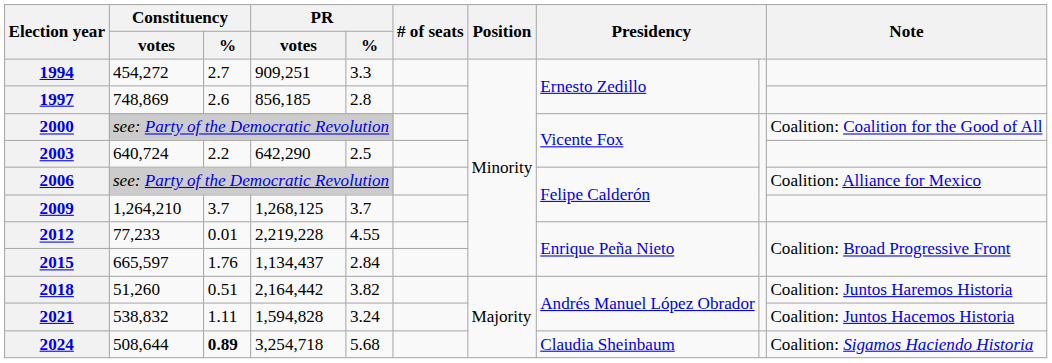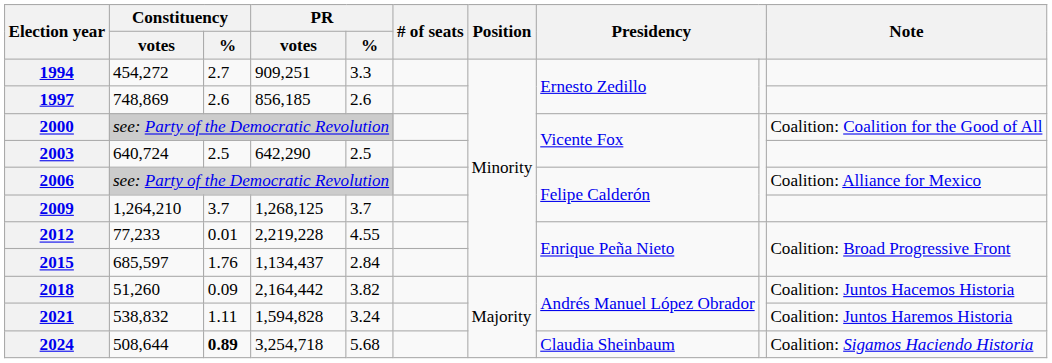 <table class="wikitable">
 <tr>
 <th rowspan="2">Election year</th>
 <th colspan="2">Constituency</th>
 <th colspan="2">PR</th>
 <th rowspan="2"># of seats</th>
 <th rowspan="2">Position</th>
 <th colspan="2" rowspan="2">Presidency</th>
 <th rowspan="2">Note</th>
 </tr>
 <tr>
 <th>votes</th>
 <th>%</th>
 <th>votes</th>
 <th>%</th>
 </tr>
 <tr>
 <th><a href='#'>1994</a></th>
 <td>454,272</td>
 <td>2.7</td>
 <td>909,251</td>
 <td>3.3</td>
 <td></td>
 <td rowspan="8">Minority</td>
 <td rowspan="2"><a href='#'>Ernesto Zedillo</a></td>
 <td rowspan="2"></td>
 <td></td>
 </tr>
 <tr>
 <th><a href='#'>1997</a></th>
 <td>748,869</td>
 <td>2.6</td>
 <td>856,185</td>
-<td>2.8</td>
+<td>2.6</td>
 <td></td>
 <td></td>
 </tr>
 <tr>
 <th><a href='#'>2000</a></th>
 <td colspan="4" bgcolor="#cccccc"><em>see: <a href='#'>Party of the Democratic Revolution</a></em></td>
 <td></td>
 <td rowspan="2"><a href='#'>Vicente Fox</a></td>
 <td rowspan="4"></td>
 <td>Coalition: <a href='#'>Coalition for the Good of All</a></td>
 </tr>
 <tr>
 <th><a href='#'>2003</a></th>
 <td>640,724</td>
-<td>2.2</td>
+<td>2.5</td>
 <td>642,290</td>
 <td>2.5</td>
 <td></td>
 <td></td>
 </tr>
 <tr>
 <th><a href='#'>2006</a></th>
 <td colspan="4" bgcolor="#cccccc"><em>see: <a href='#'>Party of the Democratic Revolution</a></em></td>
 <td></td>
 <td rowspan="2"><a href='#'>Felipe Calderón</a></td>
 <td>Coalition: <a href='#'>Alliance for Mexico</a></td>
 </tr>
 <tr>
 <th><a href='#'>2009</a></th>
 <td>1,264,210</td>
 <td>3.7</td>
 <td>1,268,125</td>
 <td>3.7</td>
 <td></td>
 <td></td>
 </tr>
 <tr>
 <th><a href='#'>2012</a></th>
 <td>77,233</td>
 <td>0.01</td>
 <td>2,219,228</td>
 <td>4.55</td>
 <td></td>
 <td rowspan="2"><a href='#'>Enrique Peña Nieto</a></td>
 <td rowspan="2"></td>
 <td rowspan="2">Coalition: <a href='#'>Broad Progressive Front</a></td>
 </tr>
 <tr>
 <th><a href='#'>2015</a></th>
-<td>665,597</td>
+<td>685,597</td>
 <td>1.76</td>
 <td>1,134,437</td>
 <td>2.84</td>
 <td></td>
 </tr>
 <tr>
 <th><a href='#'>2018</a></th>
 <td>51,260</td>
-<td>0.51</td>
+<td>0.09</td>
 <td>2,164,442</td>
 <td>3.82</td>
 <td></td>
 <td rowspan="3">Majority</td>
 <td rowspan="2"><a href='#'>Andrés Manuel López Obrador</a></td>
 <td rowspan="2"></td>
-<td>Coalition: <a href='#'>Juntos Haremos Historia</a></td>
+<td>Coalition: <a href='#'>Juntos Hacemos Historia</a></td>
 </tr>
 <tr>
 <th><a href='#'>2021</a></th>
 <td>538,832</td>
 <td>1.11</td>
 <td>1,594,828</td>
 <td>3.24</td>
 <td></td>
-<td>Coalition: <a href='#'>Juntos Hacemos Historia</a></td>
+<td>Coalition: <a href='#'>Juntos Haremos Historia</a></td>
 </tr>
 <tr>
 <th><a href='#'>2024</a></th>
 <td>508,644</td>
 <td><strong>0.89</strong></td>
 <td>3,254,718</td>
 <td>5.68</td>
 <td></td>
 <td><a href='#'>Claudia Sheinbaum</a></td>
 <td></td>
 <td>Coalition: <em><a href='#'>Sigamos Haciendo Historia</a></em></td>
 </tr>
 </table>
